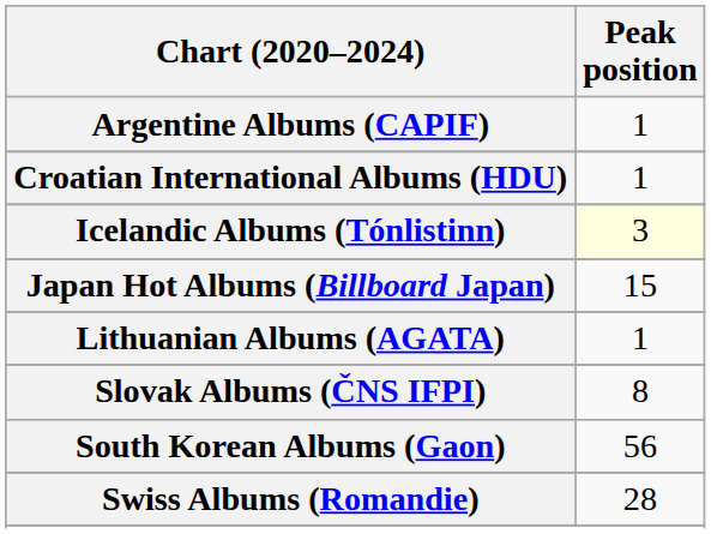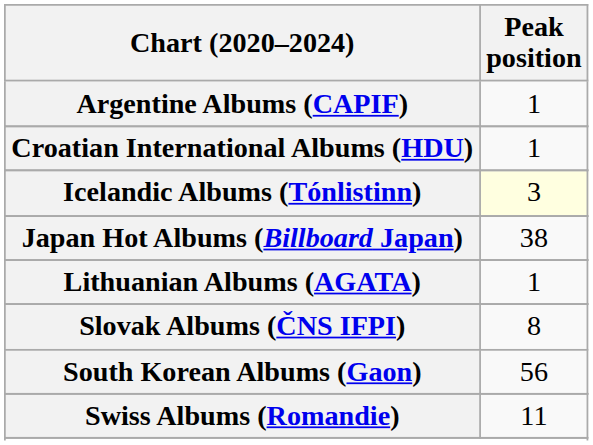 <table class="wikitable sortable plainrowheaders" style="text-align:center">
 <tr>
 <th scope="col">Chart (2020–2024)</th>
 <th scope="col">Peak<br>position</th>
 </tr>
 <tr>
 <th scope="row">Argentine Albums (<a href='#'>CAPIF</a>)</th>
 <td>1</td>
 </tr>
 <tr>
 </tr>
 <tr>
 </tr>
 <tr>
 </tr>
 <tr>
 </tr>
 <tr>
 </tr>
 <tr>
 <th scope="row">Croatian International Albums (<a href='#'>HDU</a>)</th>
 <td>1</td>
 </tr>
 <tr>
 </tr>
 <tr>
 </tr>
 <tr>
 </tr>
 <tr>
 </tr>
 <tr>
 </tr>
 <tr>
 </tr>
 <tr>
 </tr>
 <tr>
 </tr>
 <tr>
 <th scope="row">Icelandic Albums (<a href='#'>Tónlistinn</a>)</th>
 <td style="background: lightyellow;">3</td>
 </tr>
 <tr>
 </tr>
 <tr>
 </tr>
 <tr>
 <th scope="row">Japan Hot Albums (<a href='#'><em>Billboard</em> Japan</a>)</th>
-<td>15</td>
+<td>38</td>
 </tr>
 <tr>
 </tr>
 <tr>
 <th scope="row">Lithuanian Albums (<a href='#'>AGATA</a>)</th>
 <td>1</td>
 </tr>
 <tr>
 </tr>
 <tr>
 </tr>
 <tr>
 </tr>
 <tr>
 </tr>
 <tr>
 </tr>
 <tr>
 <th scope="row">Slovak Albums (<a href='#'>ČNS IFPI</a>)</th>
 <td>8</td>
 </tr>
 <tr>
 <th scope="row">South Korean Albums (<a href='#'>Gaon</a>)</th>
 <td>56</td>
 </tr>
 <tr>
 </tr>
 <tr>
 </tr>
 <tr>
 </tr>
 <tr>
 <th scope="row">Swiss Albums (<a href='#'>Romandie</a>)</th>
-<td>28</td>
+<td>11</td>
 </tr>
 <tr>
 </tr>
 <tr>
 </tr>
 </table>
